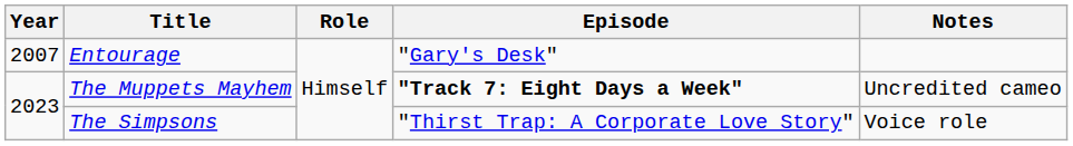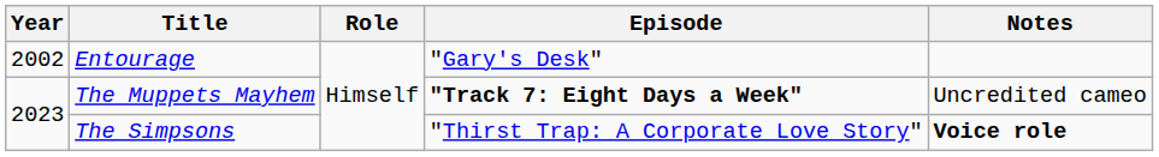 <table class="wikitable">
 <tr>
 <th>Year</th>
 <th>Title</th>
 <th>Role</th>
 <th>Episode</th>
 <th>Notes</th>
 </tr>
 <tr>
-<td>2007</td>
+<td>2002</td>
 <td><em><a href='#'>Entourage</a></em></td>
 <td rowspan=4>Himself</td>
 <td>"<a href='#'>Gary's Desk</a>"</td>
 <td></td>
 </tr>
 <tr>
 <td rowspan=2>2023</td>
 <td><em><a href='#'>The Muppets Mayhem</a></em></td>
 <td><strong>"Track 7: Eight Days a Week"</strong></td>
 <td>Uncredited cameo</td>
 </tr>
 <tr>
 <td><em><a href='#'>The Simpsons</a></em></td>
 <td>"<a href='#'>Thirst Trap: A Corporate Love Story</a>"</td>
-<td>Voice role</td>
+<td><strong>Voice role</strong></td>
 </tr>
 </table>
